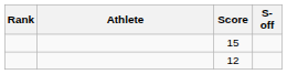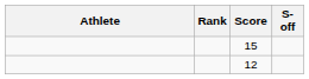 <table class="wikitable" style="text-align:center">
 <tr>
+<th width=250>Athlete</th>
 <th width=40>Rank</th>
-<th width=250>Athlete</th>
 <th width=50>Score</th>
 <th width=35>S-off</th>
 </tr>
 <tr>
+<td align=left></td>
 <td></td>
-<td align=left></td>
 <td>15</td>
 <td></td>
 </tr>
 <tr>
+<td align=left></td>
 <td></td>
-<td align=left></td>
 <td>12</td>
 <td></td>
 </tr>
 </table>
